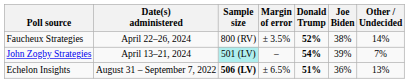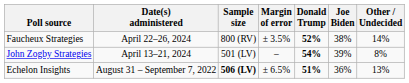 <table class="wikitable sortable mw-datatable" style="font-size:90%;text-align:center;line-height:17px">
 <tr valign=bottom>
 <th>Poll source</th>
 <th>Date(s)<br>administered</th>
 <th>Sample<br>size</th>
 <th>Margin<br>of error</th>
 <th class="unsortable">Donald<br>Trump<br></th>
 <th class="unsortable">Joe<br>Biden<br></th>
 <th class="unsortable">Other /<br>Undecided</th>
 </tr>
 <tr>
 <td style="text-align:left;">Faucheux Strategies</td>
 <td data-sort-value=2024-05-10>April 22–26, 2024</td>
 <td>800 (RV)</td>
 <td>± 3.5%</td>
 <td><strong>52%</strong></td>
 <td>38%</td>
 <td>14%</td>
 </tr>
 <tr>
 <td style="text-align:left;"><a href='#'>John Zogby Strategies</a></td>
 <td data-sort-value="2024-05-01">April 13–21, 2024</td>
-<td style="background: paleturquoise;">501 (LV)</td>
+<td>501 (LV)</td>
 <td>–</td>
 <td><strong>54%</strong></td>
 <td>39%</td>
-<td>7%</td>
+<td>8%</td>
 </tr>
 <tr>
 <td style="text-align:left;">Echelon Insights</td>
 <td data-sort-value=2022-09-07>August 31 – September 7, 2022</td>
 <td><strong>506 (LV)</strong></td>
 <td>± 6.5%</td>
 <td><strong>51%</strong></td>
 <td>36%</td>
 <td>13%</td>
 </tr>
 </table>
